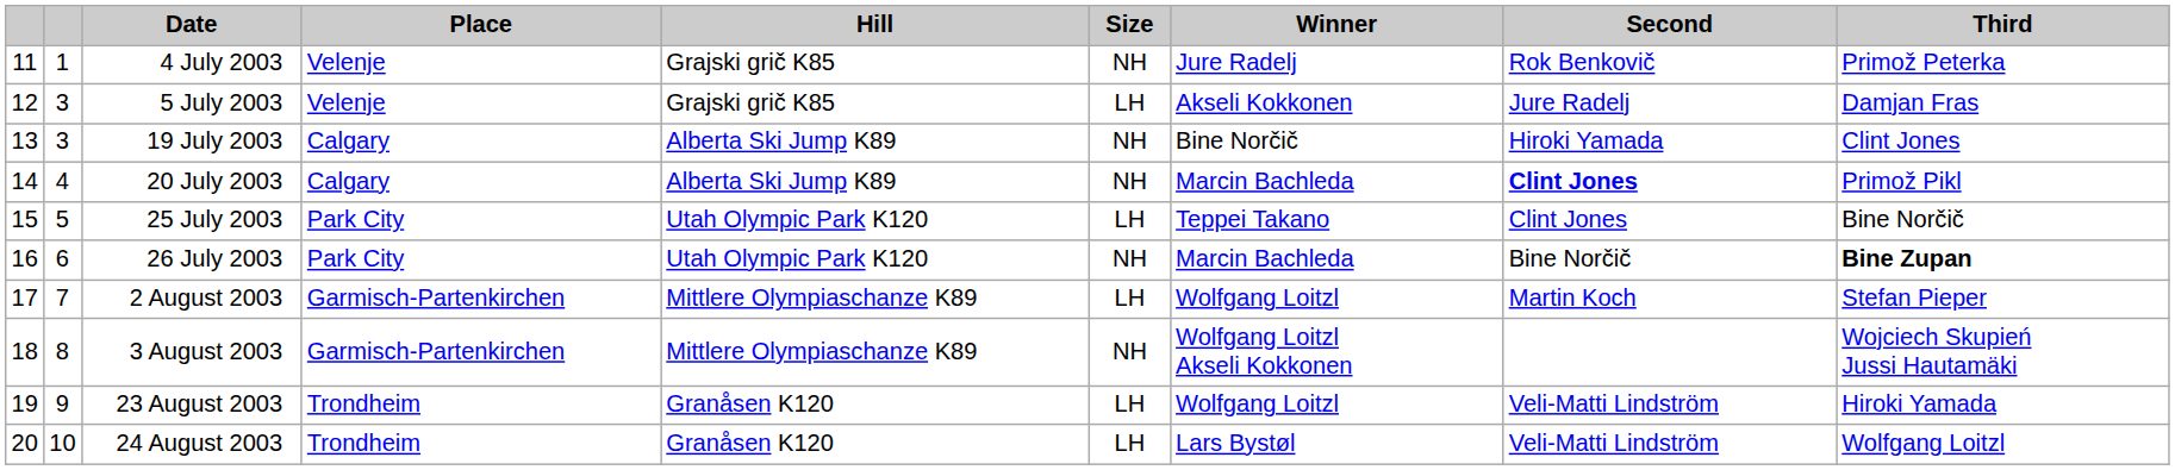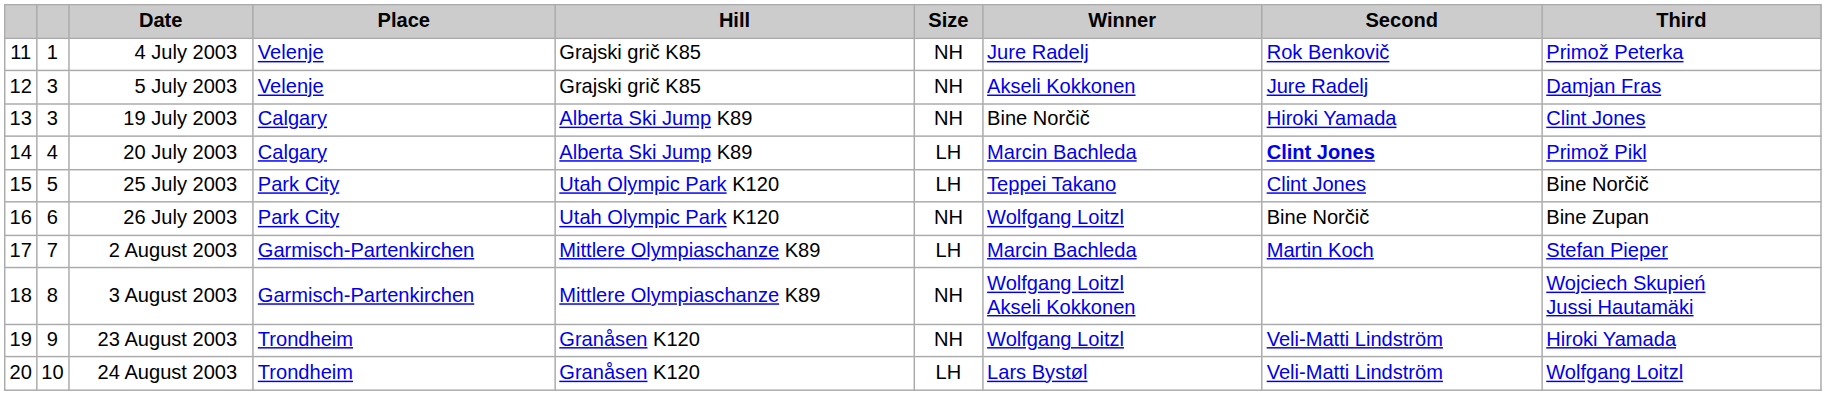 <table class="wikitable plainrowheaders" style="background:#fff; font-size:86%; line-height:16px; border:grey solid 1px; border-collapse:collapse;">
 <tr style="background:#ccc; text-align:center;">
 <th scope="col" style="background:#ccc; width=20 px;"></th>
 <th scope="col" style="background:#ccc; width=30 px;"></th>
 <th scope="col" style="background:#ccc; width:120px;">Date</th>
 <th scope="col" style="background:#ccc; width:200px;">Place</th>
 <th scope="col" style="background:#ccc; width:240px;">Hill</th>
 <th scope="col" style="background:#ccc; width:40px;">Size</th>
 <th scope="col" style="background:#ccc; width:185px;">Winner</th>
 <th scope="col" style="background:#ccc; width:185px;">Second</th>
 <th scope="col" style="background:#ccc; width:185px;">Third</th>
 </tr>
 <tr>
 <td align=center>11</td>
 <td align=center>1</td>
 <td align=right>4 July 2003  </td>
 <td> <a href='#'>Velenje</a></td>
 <td>Grajski grič K85</td>
 <td align=center>NH</td>
 <td> <a href='#'>Jure Radelj</a></td>
 <td> <a href='#'>Rok Benkovič</a></td>
 <td> <a href='#'>Primož Peterka</a></td>
 </tr>
 <tr>
 <td align=center>12</td>
 <td align=center>3</td>
 <td align=right>5 July 2003  </td>
 <td> <a href='#'>Velenje</a></td>
 <td>Grajski grič K85</td>
-<td align=center>LH</td>
+<td align=center>NH</td>
 <td> <a href='#'>Akseli Kokkonen</a></td>
 <td> <a href='#'>Jure Radelj</a></td>
 <td> <a href='#'>Damjan Fras</a></td>
 </tr>
 <tr>
 <td align=center>13</td>
 <td align=center>3</td>
 <td align=right>19 July 2003  </td>
 <td> <a href='#'>Calgary</a></td>
 <td><a href='#'>Alberta Ski Jump</a> K89</td>
 <td align=center>NH</td>
 <td> Bine Norčič</td>
 <td> <a href='#'>Hiroki Yamada</a></td>
 <td> <a href='#'>Clint Jones</a></td>
 </tr>
 <tr>
 <td align=center>14</td>
 <td align=center>4</td>
 <td align=right>20 July 2003  </td>
 <td> <a href='#'>Calgary</a></td>
 <td><a href='#'>Alberta Ski Jump</a> K89</td>
-<td align=center>NH</td>
+<td align=center>LH</td>
 <td> <a href='#'>Marcin Bachleda</a></td>
 <td><strong> <a href='#'>Clint Jones</a></strong></td>
 <td> <a href='#'>Primož Pikl</a></td>
 </tr>
 <tr>
 <td align=center>15</td>
 <td align=center>5</td>
 <td align=right>25 July 2003  </td>
 <td> <a href='#'>Park City</a></td>
 <td><a href='#'>Utah Olympic Park</a> K120</td>
 <td align=center>LH</td>
 <td> <a href='#'>Teppei Takano</a></td>
 <td> <a href='#'>Clint Jones</a></td>
 <td> Bine Norčič</td>
 </tr>
 <tr>
 <td align=center>16</td>
 <td align=center>6</td>
 <td align=right>26 July 2003  </td>
 <td> <a href='#'>Park City</a></td>
 <td><a href='#'>Utah Olympic Park</a> K120</td>
 <td align=center>NH</td>
-<td> <a href='#'>Marcin Bachleda</a></td>
+<td> <a href='#'>Wolfgang Loitzl</a></td>
 <td> Bine Norčič</td>
-<td><strong> Bine Zupan</strong></td>
+<td> Bine Zupan</td>
 </tr>
 <tr>
 <td align=center>17</td>
 <td align=center>7</td>
 <td align=right>2 August 2003  </td>
 <td> <a href='#'>Garmisch-Partenkirchen</a></td>
 <td><a href='#'>Mittlere Olympiaschanze</a> K89</td>
 <td align=center>LH</td>
-<td> <a href='#'>Wolfgang Loitzl</a></td>
+<td> <a href='#'>Marcin Bachleda</a></td>
 <td> <a href='#'>Martin Koch</a></td>
 <td> <a href='#'>Stefan Pieper</a></td>
 </tr>
 <tr>
 <td align=center>18</td>
 <td align=center>8</td>
 <td align=right>3 August 2003  </td>
 <td> <a href='#'>Garmisch-Partenkirchen</a></td>
 <td><a href='#'>Mittlere Olympiaschanze</a> K89</td>
 <td align=center>NH</td>
 <td> <a href='#'>Wolfgang Loitzl</a><br> <a href='#'>Akseli Kokkonen</a></td>
 <td></td>
 <td> <a href='#'>Wojciech Skupień</a><br> <a href='#'>Jussi Hautamäki</a></td>
 </tr>
 <tr>
 <td align=center>19</td>
 <td align=center>9</td>
 <td align=right>23 August 2003  </td>
 <td> <a href='#'>Trondheim</a></td>
 <td><a href='#'>Granåsen</a> K120</td>
-<td align=center>LH</td>
+<td align=center>NH</td>
 <td> <a href='#'>Wolfgang Loitzl</a></td>
 <td> <a href='#'>Veli-Matti Lindström</a></td>
 <td> <a href='#'>Hiroki Yamada</a></td>
 </tr>
 <tr>
 <td align=center>20</td>
 <td align=center>10</td>
 <td align=right>24 August 2003  </td>
 <td> <a href='#'>Trondheim</a></td>
 <td><a href='#'>Granåsen</a> K120</td>
 <td align=center>LH</td>
 <td> <a href='#'>Lars Bystøl</a></td>
 <td> <a href='#'>Veli-Matti Lindström</a></td>
 <td> <a href='#'>Wolfgang Loitzl</a></td>
 </tr>
 </table>
